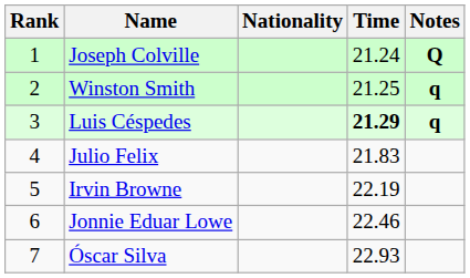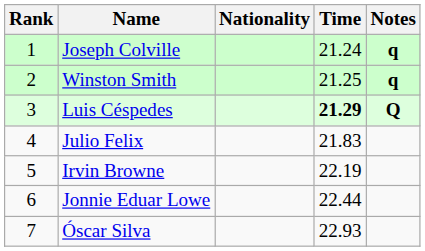 <table class="wikitable sortable" style="text-align:center">
 <tr>
 <th>Rank</th>
 <th>Name</th>
 <th>Nationality</th>
 <th>Time</th>
 <th>Notes</th>
 </tr>
 <tr bgcolor=ccffcc>
 <td align=center>1</td>
 <td align=left><a href='#'>Joseph Colville</a></td>
 <td align=left></td>
 <td>21.24</td>
-<td><strong>Q</strong></td>
+<td><strong>q</strong></td>
 </tr>
 <tr bgcolor=ccffcc>
 <td align=center>2</td>
 <td align=left><a href='#'>Winston Smith</a></td>
 <td align=left></td>
 <td>21.25</td>
 <td><strong>q</strong></td>
 </tr>
 <tr bgcolor=ddffdd>
 <td align=center>3</td>
 <td align=left><a href='#'>Luis Céspedes</a></td>
 <td align=left></td>
 <td><strong>21.29</strong></td>
-<td><strong>q</strong></td>
+<td><strong>Q</strong></td>
 </tr>
 <tr>
 <td align=center>4</td>
 <td align=left><a href='#'>Julio Felix</a></td>
 <td align=left></td>
 <td>21.83</td>
 <td></td>
 </tr>
 <tr>
 <td align=center>5</td>
 <td align=left><a href='#'>Irvin Browne</a></td>
 <td align=left></td>
 <td>22.19</td>
 <td></td>
 </tr>
 <tr>
 <td align=center>6</td>
 <td align=left><a href='#'>Jonnie Eduar Lowe</a></td>
 <td align=left></td>
-<td>22.46</td>
+<td>22.44</td>
 <td></td>
 </tr>
 <tr>
 <td align=center>7</td>
 <td align=left><a href='#'>Óscar Silva</a></td>
 <td align=left></td>
 <td>22.93</td>
 <td></td>
 </tr>
 </table>
